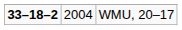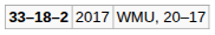 <table class="wikitable" style="text-align:center">
 <tr>
 </tr>
 <tr>
 <td><strong>33–18–2</strong></td>
-<td>2004</td>
+<td>2017</td>
 <td>WMU, 20–17</td>
 </tr>
 </table>
